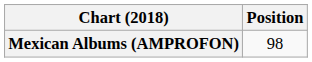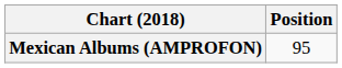 <table class="wikitable plainrowheaders" style="text-align:center">
 <tr>
 <th>Chart (2018)</th>
 <th>Position</th>
 </tr>
 <tr>
 <th scope="row">Mexican Albums (AMPROFON)</th>
-<td>98</td>
+<td>95</td>
 </tr>
 </table>
